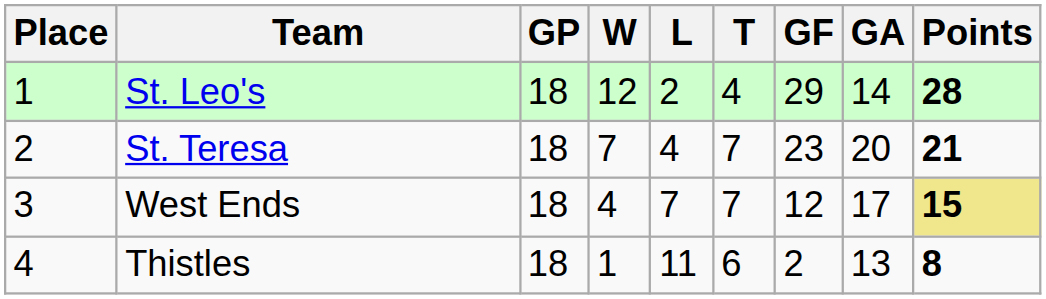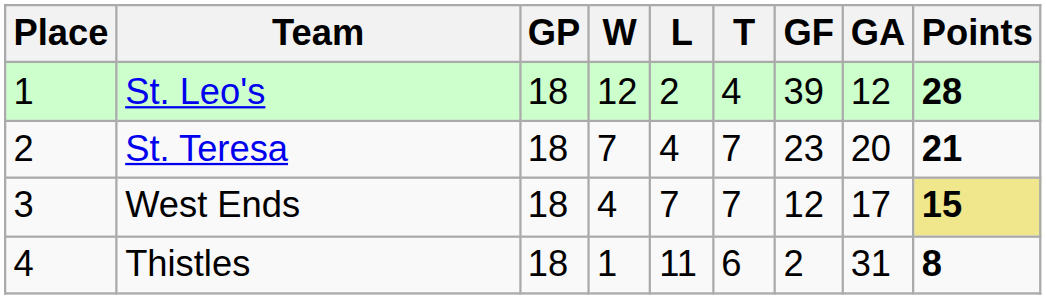 <table class="wikitable">
 <tr>
 <th>Place</th>
 <th width="170">Team</th>
 <th width="20">GP</th>
 <th width="20">W</th>
 <th width="20">L</th>
 <th width="20">T</th>
 <th width="20">GF</th>
 <th width="20">GA</th>
 <th>Points</th>
 </tr>
 <tr bgcolor=#ccffcc>
 <td>1</td>
 <td><a href='#'>St. Leo's</a></td>
 <td>18</td>
 <td>12</td>
 <td>2</td>
 <td>4</td>
-<td>29</td>
-<td>14</td>
+<td>39</td>
+<td>12</td>
 <td><strong>28</strong></td>
 </tr>
 <tr>
 <td>2</td>
 <td><a href='#'>St. Teresa</a></td>
 <td>18</td>
 <td>7</td>
 <td>4</td>
 <td>7</td>
 <td>23</td>
 <td>20</td>
 <td><strong>21</strong></td>
 </tr>
 <tr>
 <td>3</td>
 <td>West Ends</td>
 <td>18</td>
 <td>4</td>
 <td>7</td>
 <td>7</td>
 <td>12</td>
 <td>17</td>
 <td style="background: khaki;"><strong>15</strong></td>
 </tr>
 <tr>
 <td>4</td>
 <td>Thistles</td>
 <td>18</td>
 <td>1</td>
 <td>11</td>
 <td>6</td>
 <td>2</td>
-<td>13</td>
+<td>31</td>
 <td><strong>8</strong></td>
 </tr>
 </table>
